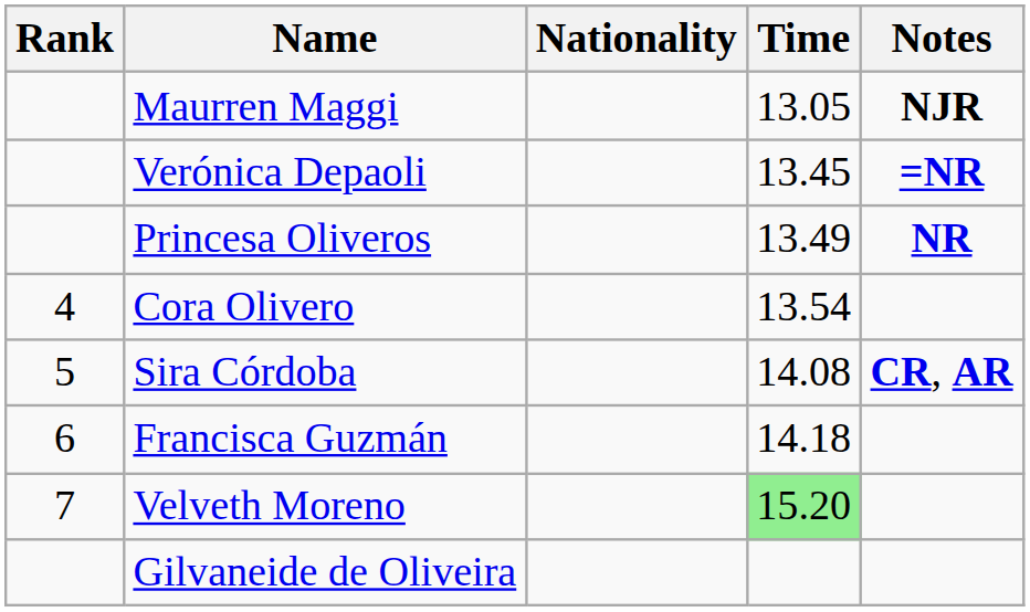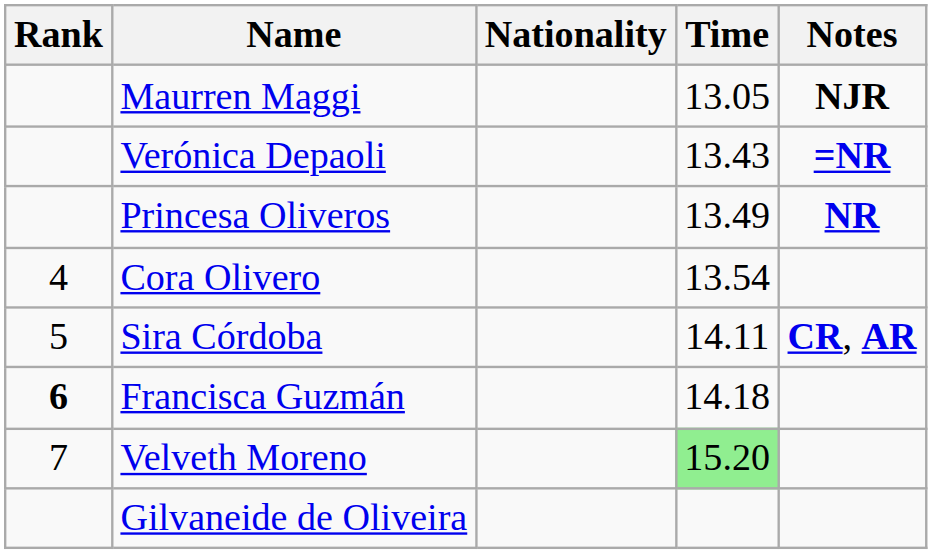 <table class="wikitable sortable" style="text-align:center">
 <tr>
 <th>Rank</th>
 <th>Name</th>
 <th>Nationality</th>
 <th>Time</th>
 <th>Notes</th>
 </tr>
 <tr>
 <td></td>
 <td align=left><a href='#'>Maurren Maggi</a></td>
 <td align=left></td>
 <td>13.05</td>
 <td><strong>NJR</strong></td>
 </tr>
 <tr>
 <td></td>
 <td align=left><a href='#'>Verónica Depaoli</a></td>
 <td align=left></td>
-<td>13.45</td>
+<td>13.43</td>
 <td><strong><a href='#'>=NR</a></strong></td>
 </tr>
 <tr>
 <td></td>
 <td align=left><a href='#'>Princesa Oliveros</a></td>
 <td align=left></td>
 <td>13.49</td>
 <td><strong><a href='#'>NR</a></strong></td>
 </tr>
 <tr>
 <td>4</td>
 <td align=left><a href='#'>Cora Olivero</a></td>
 <td align=left></td>
 <td>13.54</td>
 <td></td>
 </tr>
 <tr>
 <td>5</td>
 <td align=left><a href='#'>Sira Córdoba</a></td>
 <td align=left></td>
-<td>14.08</td>
+<td>14.11</td>
 <td><strong><a href='#'>CR</a></strong>, <strong><a href='#'>AR</a></strong></td>
 </tr>
 <tr>
-<td>6</td>
+<td><strong>6</strong></td>
 <td align=left><a href='#'>Francisca Guzmán</a></td>
 <td align=left></td>
 <td>14.18</td>
 <td></td>
 </tr>
 <tr>
 <td>7</td>
 <td align=left><a href='#'>Velveth Moreno</a></td>
 <td align=left></td>
 <td style="background: lightgreen;">15.20</td>
 <td></td>
 </tr>
 <tr>
 <td></td>
 <td align=left><a href='#'>Gilvaneide de Oliveira</a></td>
 <td align=left></td>
 <td></td>
 <td></td>
 </tr>
 </table>
